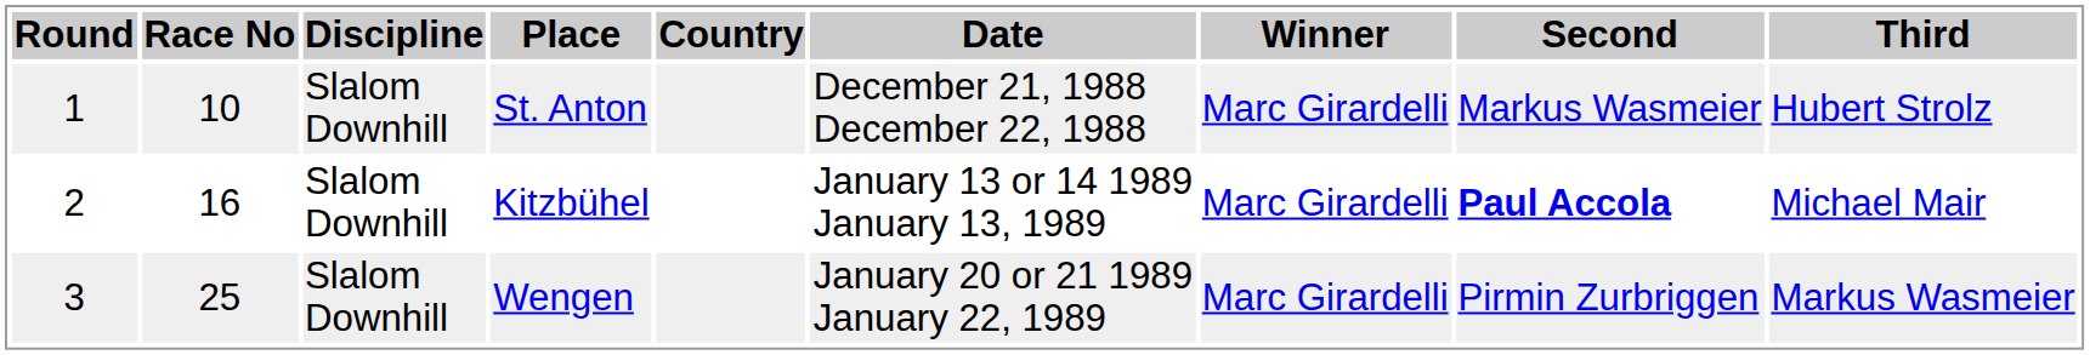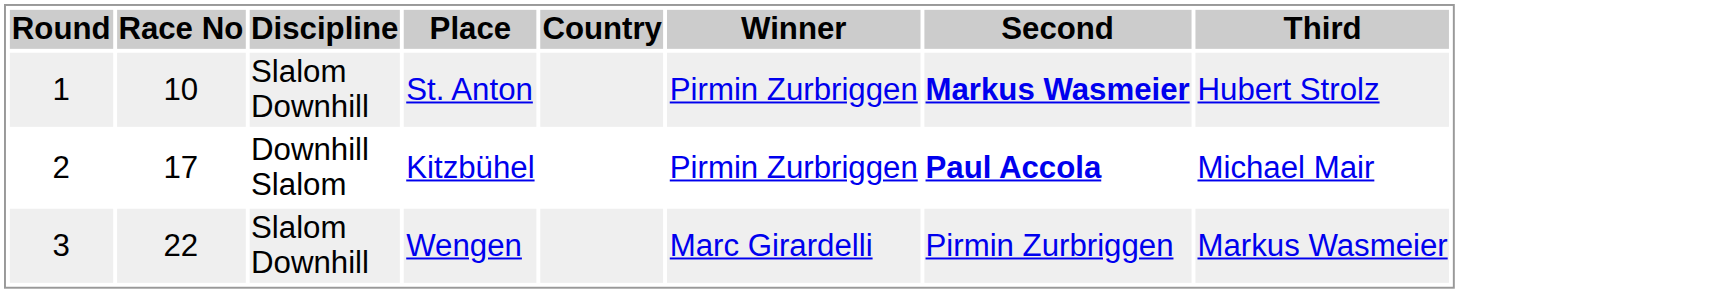 <table border="0" style="border: 1px solid #999; background-color:#FFFFFF; text-align:center">
 <tr align="center" bgcolor="#CCCCCC">
 <th>Round</th>
 <th>Race No</th>
 <th>Discipline</th>
 <th>Place</th>
 <th>Country</th>
-<th>Date</th>
 <th>Winner</th>
 <th>Second</th>
 <th>Third</th>
 </tr>
 <tr bgcolor="#EFEFEF">
 <td>1</td>
 <td>10</td>
 <td align="left">Slalom<br>Downhill</td>
 <td align="left"><a href='#'>St. Anton</a></td>
 <td align="left"></td>
-<td align="left">December 21, 1988<br>December 22, 1988</td>
-<td align="left"> <a href='#'>Marc Girardelli</a></td>
-<td align="left"> <a href='#'>Markus Wasmeier</a></td>
+<td align="left"> <a href='#'>Pirmin Zurbriggen</a></td>
+<td align="left"><strong> <a href='#'>Markus Wasmeier</a></strong></td>
 <td align="left"> <a href='#'>Hubert Strolz</a></td>
 </tr>
 <tr>
 <td>2</td>
-<td>16</td>
-<td align="left">Slalom<br>Downhill</td>
+<td>17</td>
+<td align="left">Downhill<br>Slalom</td>
 <td align="left"><a href='#'>Kitzbühel</a></td>
 <td align="left"></td>
-<td align="left">January 13 or 14 1989<br>January 13, 1989</td>
-<td align="left"> <a href='#'>Marc Girardelli</a></td>
+<td align="left"> <a href='#'>Pirmin Zurbriggen</a></td>
 <td align="left"><strong> <a href='#'>Paul Accola</a></strong></td>
 <td align="left"> <a href='#'>Michael Mair</a></td>
 </tr>
 <tr bgcolor="#EFEFEF">
 <td>3</td>
-<td>25</td>
+<td>22</td>
 <td align="left">Slalom<br>Downhill</td>
 <td align="left"><a href='#'>Wengen</a></td>
 <td align="left"></td>
-<td align="left">January 20 or 21 1989<br>January 22, 1989</td>
 <td align="left"> <a href='#'>Marc Girardelli</a></td>
 <td align="left"> <a href='#'>Pirmin Zurbriggen</a></td>
 <td align="left"> <a href='#'>Markus Wasmeier</a></td>
 </tr>
 </table>
